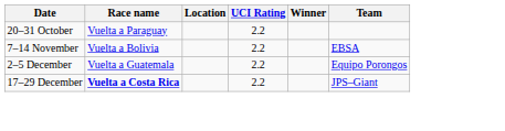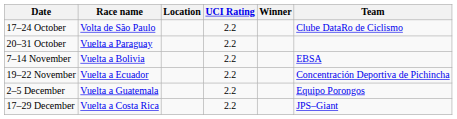 <table class="wikitable sortable">
 <tr>
 <th>Date</th>
 <th>Race name</th>
 <th>Location</th>
 <th><a href='#'>UCI Rating</a></th>
 <th>Winner</th>
 <th>Team</th>
+</tr>
+<tr>
+<td>17–24 October</td>
+<td><a href='#'>Volta de São Paulo</a></td>
+<td></td>
+<td align=center>2.2</td>
+<td></td>
+<td><a href='#'>Clube DataRo de Ciclismo</a></td>
 </tr>
 <tr>
 <td>20–31 October</td>
 <td><a href='#'>Vuelta a Paraguay</a></td>
 <td></td>
 <td align=center>2.2</td>
 <td></td>
 <td></td>
 </tr>
 <tr>
 <td>7–14 November</td>
 <td><a href='#'>Vuelta a Bolivia</a></td>
 <td></td>
 <td align=center>2.2</td>
 <td></td>
 <td><a href='#'>EBSA</a></td>
 </tr>
 <tr>
+<td>19–22 November</td>
+<td><a href='#'>Vuelta a Ecuador</a></td>
+<td></td>
+<td align=center>2.2</td>
+<td></td>
+<td><a href='#'>Concentración Deportiva de Pichincha</a></td>
+</tr>
+<tr>
 <td>2–5 December</td>
 <td><a href='#'>Vuelta a Guatemala</a></td>
 <td></td>
 <td align=center>2.2</td>
 <td></td>
 <td><a href='#'>Equipo Porongos</a></td>
 </tr>
 <tr>
 <td>17–29 December</td>
-<td><strong><a href='#'>Vuelta a Costa Rica</a></strong></td>
+<td><a href='#'>Vuelta a Costa Rica</a></td>
 <td></td>
 <td align=center>2.2</td>
 <td></td>
 <td><a href='#'>JPS–Giant</a></td>
 </tr>
 </table>
